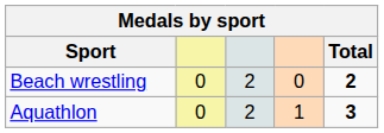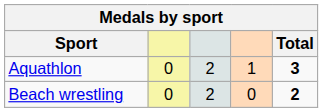 <table class="wikitable" style="font-size:90%; text-align:center;">
 <tr>
 <th colspan="5">Medals by sport</th>
 </tr>
 <tr>
 <th width="120">Sport</th>
 <th scope="col" width="30" style="background:#F7F6A8;"></th>
 <th scope="col" width="30" style="background:#DCE5E5;"></th>
 <th scope="col" width="30" style="background:#FFDAB9;"></th>
 <th width="30">Total</th>
 </tr>
 <tr>
+<td align="left"><a href='#'>Aquathlon</a></td>
+<td style="background:#F7F6A8;">0</td>
+<td style="background:#DCE5E5;">2</td>
+<td style="background:#FFDAB9;">1</td>
+<td><strong>3</strong></td>
+</tr>
+<tr>
 <td align="left"><a href='#'>Beach wrestling</a></td>
 <td style="background:#F7F6A8;">0</td>
 <td style="background:#DCE5E5;">2</td>
 <td style="background:#FFDAB9;">0</td>
 <td><strong>2</strong></td>
 </tr>
-<tr>
-<td align="left"><a href='#'>Aquathlon</a></td>
-<td style="background:#F7F6A8;">0</td>
-<td style="background:#DCE5E5;">2</td>
-<td style="background:#FFDAB9;">1</td>
-<td><strong>3</strong></td>
-</tr>
 </table>
